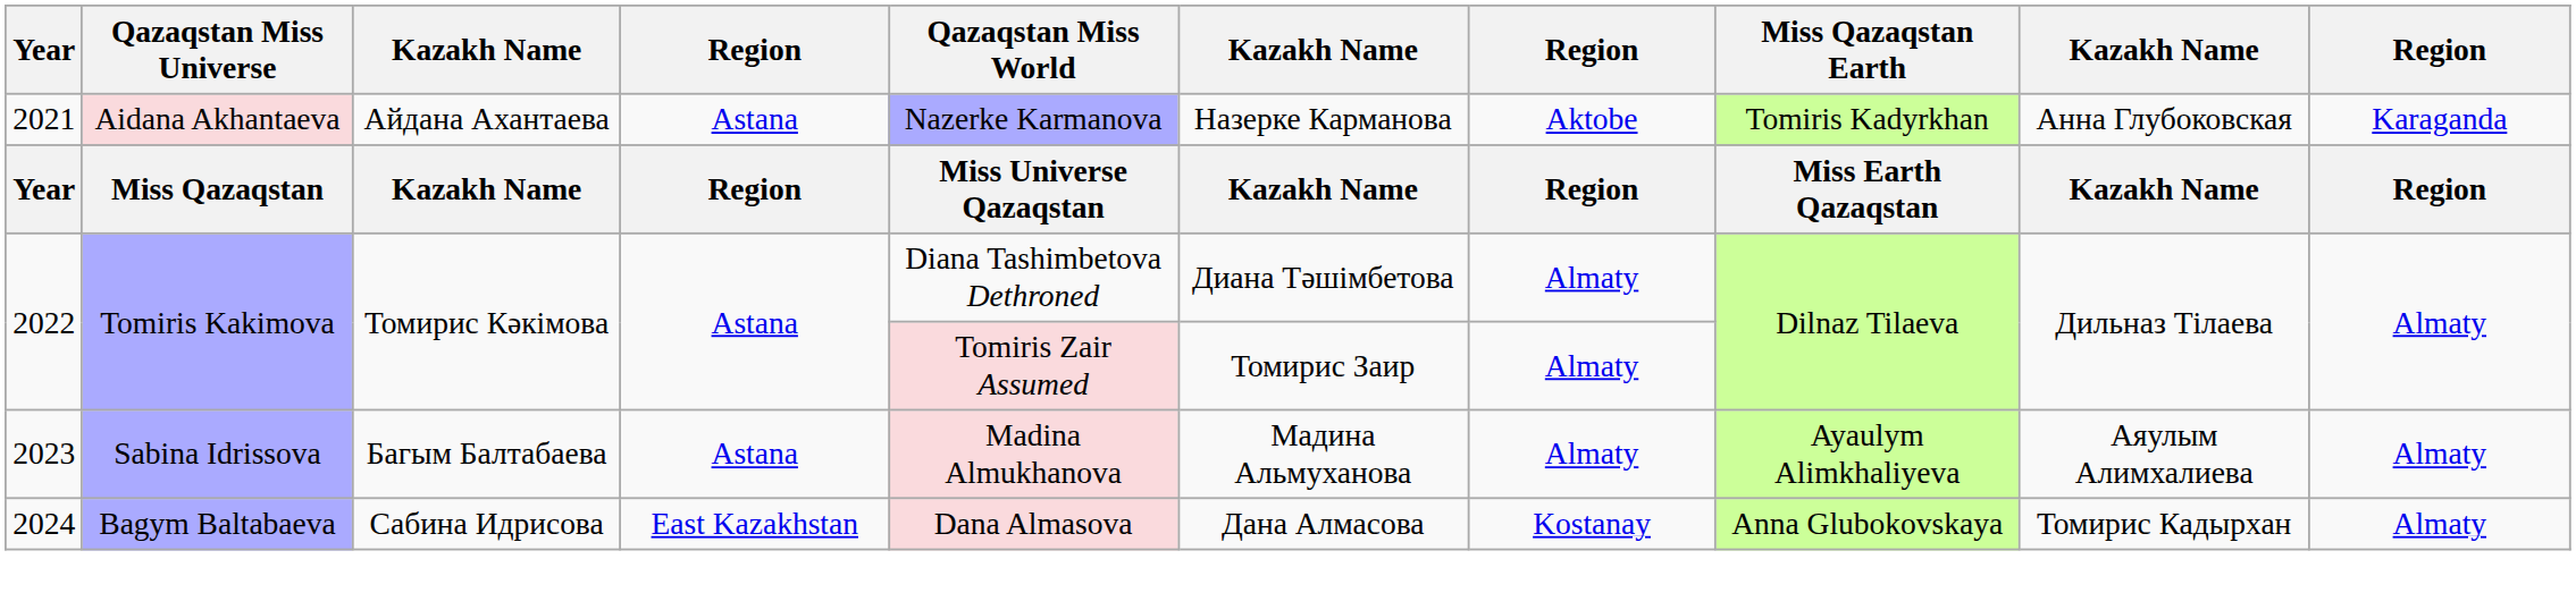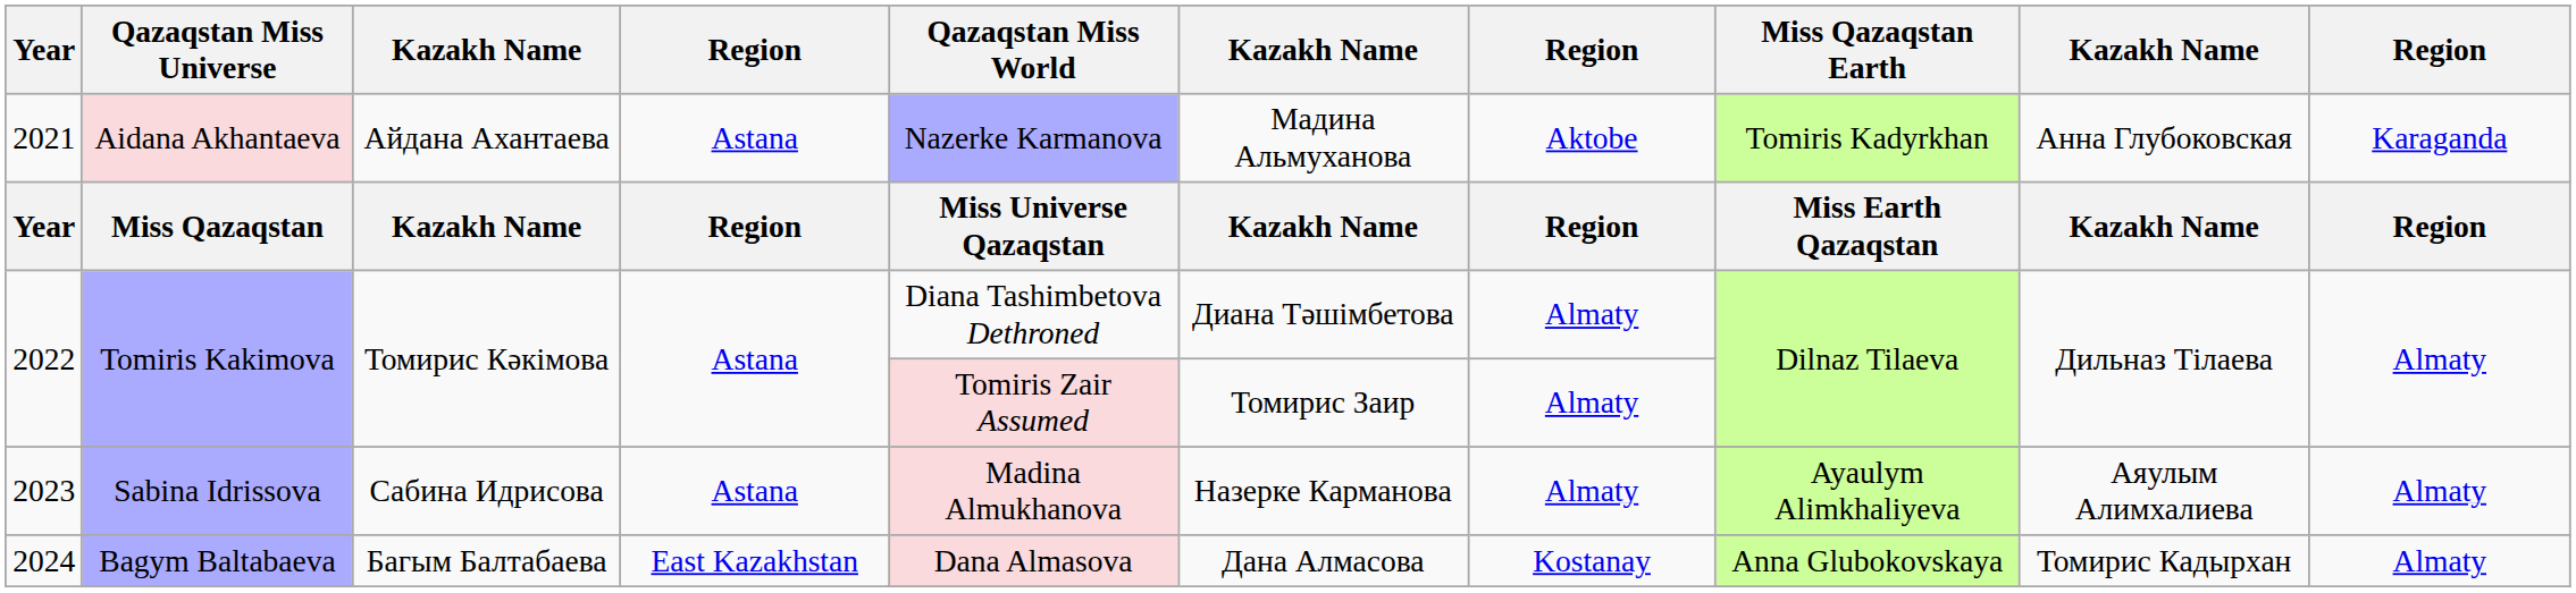 <table class="wikitable sortable" style="font-size:95%; text-align:center;">
 <tr>
 <th !width="60">Year</th>
 <th width="250">Qazaqstan Miss Universe</th>
 <th width="250">Kazakh Name</th>
 <th width="250">Region</th>
 <th width="250">Qazaqstan Miss World</th>
 <th width="250">Kazakh Name</th>
 <th width="250">Region</th>
 <th width="250">Miss Qazaqstan Earth</th>
 <th width="250">Kazakh Name</th>
 <th width="250">Region</th>
 </tr>
 <tr>
 <td>2021</td>
 <td style="background:#fadadd;">Aidana Akhantaeva</td>
 <td>Айдана Ахантаева</td>
 <td><a href='#'>Astana</a></td>
 <td style="background:#AAAAFF;">Nazerke Karmanova</td>
-<td>Назерке Карманова</td>
+<td>Мадина Альмуханова</td>
 <td><a href='#'>Aktobe</a></td>
 <td style="background:#ccff99;">Tomiris Kadyrkhan</td>
 <td>Анна Глубоковская</td>
 <td><a href='#'>Karaganda</a></td>
 </tr>
 <tr>
 <th !width="60">Year</th>
 <th width="250">Miss Qazaqstan</th>
 <th width="250">Kazakh Name</th>
 <th width="250">Region</th>
 <th width="250">Miss Universe Qazaqstan</th>
 <th width="250">Kazakh Name</th>
 <th width="250">Region</th>
 <th width="250">Miss Earth Qazaqstan</th>
 <th width="250">Kazakh Name</th>
 <th width="250">Region</th>
 </tr>
 <tr>
 <td rowspan="2">2022</td>
 <td rowspan="2" style="background:#AAAAFF;">Tomiris Kakimova</td>
 <td rowspan="2">Томирис Кәкімова</td>
 <td rowspan="2"><a href='#'>Astana</a></td>
 <td>Diana Tashimbetova<br><em>Dethroned</em></td>
 <td>Диана Тәшімбетова</td>
 <td><a href='#'>Almaty</a></td>
 <td rowspan="2" style="background:#ccff99;">Dilnaz Tilaeva</td>
 <td rowspan="2">Дильназ Тілаева</td>
 <td rowspan="2"><a href='#'>Almaty</a></td>
 </tr>
 <tr>
 <td style="background:#fadadd;">Tomiris Zair<br><em>Assumed</em></td>
 <td>Томирис Заир</td>
 <td><a href='#'>Almaty</a></td>
 </tr>
 <tr>
 <td>2023</td>
 <td style="background:#AAAAFF;">Sabina Idrissova</td>
-<td>Багым Балтабаева</td>
+<td>Сабина Идрисова</td>
 <td><a href='#'>Astana</a></td>
 <td style="background:#fadadd;">Madina Almukhanova</td>
-<td>Мадина Альмуханова</td>
+<td>Назерке Карманова</td>
 <td><a href='#'>Almaty</a></td>
 <td style="background:#ccff99;">Ayaulym Alimkhaliyeva</td>
 <td>Аяулым Алимхалиева</td>
 <td><a href='#'>Almaty</a></td>
 </tr>
 <tr>
 <td>2024</td>
 <td style="background:#AAAAFF;">Bagym Baltabaeva</td>
-<td>Сабина Идрисова</td>
+<td>Багым Балтабаева</td>
 <td><a href='#'>East Kazakhstan</a></td>
 <td style="background:#fadadd;">Dana Almasova</td>
 <td>Дана Алмасова</td>
 <td><a href='#'>Kostanay</a></td>
 <td style="background:#ccff99;">Anna Glubokovskaya</td>
 <td>Томирис Кадырхан</td>
 <td><a href='#'>Almaty</a></td>
 </tr>
 </table>
